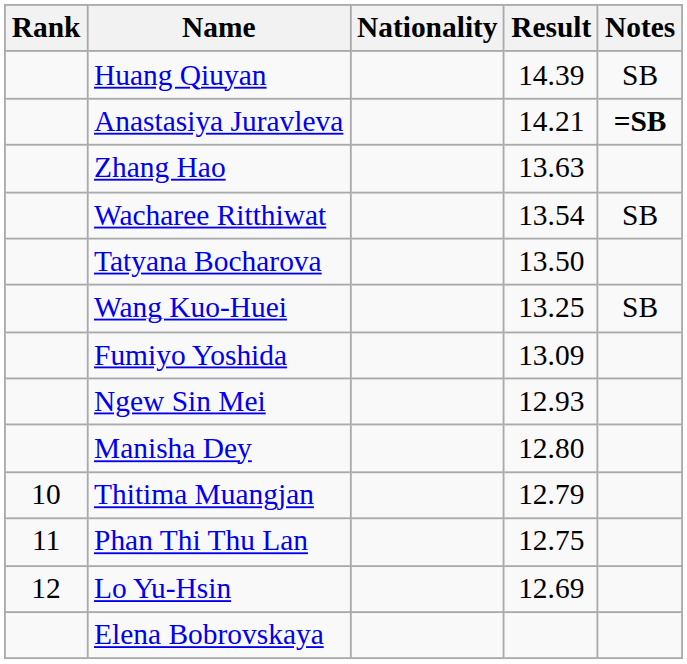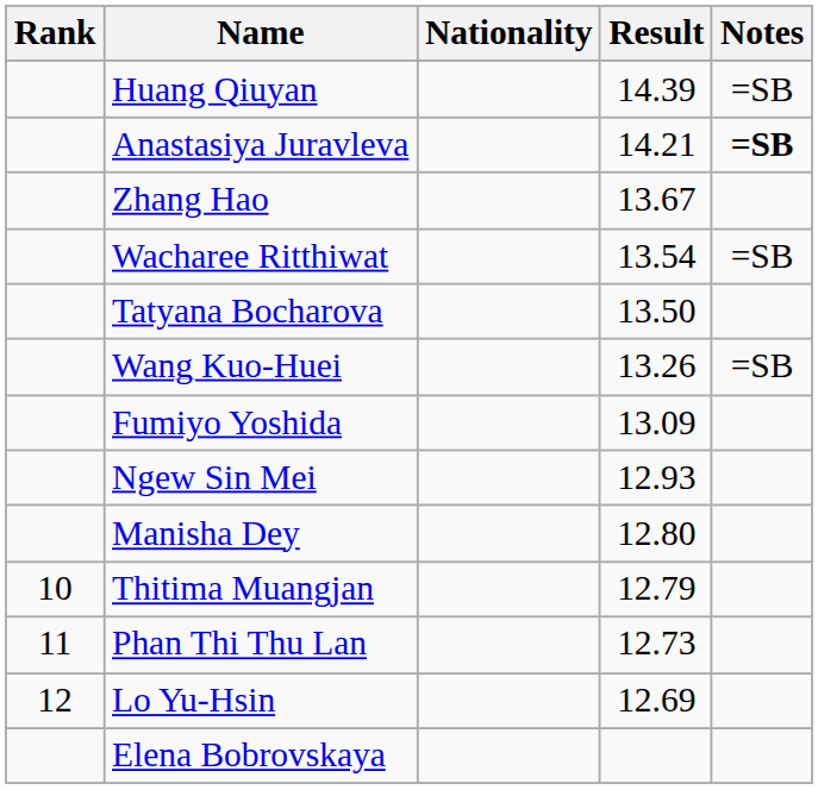 <table class="wikitable sortable" style="text-align:center">
 <tr>
 <th>Rank</th>
 <th>Name</th>
 <th>Nationality</th>
 <th>Result</th>
 <th>Notes</th>
 </tr>
 <tr>
 <td></td>
 <td align=left><a href='#'>Huang Qiuyan</a></td>
 <td align=left></td>
 <td>14.39</td>
-<td>SB</td>
+<td>=SB</td>
 </tr>
 <tr>
 <td></td>
 <td align=left><a href='#'>Anastasiya Juravleva</a></td>
 <td align=left></td>
 <td>14.21</td>
 <td><strong>=SB</strong></td>
 </tr>
 <tr>
 <td></td>
 <td align=left><a href='#'>Zhang Hao</a></td>
 <td align=left></td>
-<td>13.63</td>
+<td>13.67</td>
 <td></td>
 </tr>
 <tr>
 <td></td>
 <td align=left><a href='#'>Wacharee Ritthiwat</a></td>
 <td align=left></td>
 <td>13.54</td>
-<td>SB</td>
+<td>=SB</td>
 </tr>
 <tr>
 <td></td>
 <td align=left><a href='#'>Tatyana Bocharova</a></td>
 <td align=left></td>
 <td>13.50</td>
 <td></td>
 </tr>
 <tr>
 <td></td>
 <td align=left><a href='#'>Wang Kuo-Huei</a></td>
 <td align=left></td>
-<td>13.25</td>
-<td>SB</td>
+<td>13.26</td>
+<td>=SB</td>
 </tr>
 <tr>
 <td></td>
 <td align=left><a href='#'>Fumiyo Yoshida</a></td>
 <td align=left></td>
 <td>13.09</td>
 <td></td>
 </tr>
 <tr>
 <td></td>
 <td align=left><a href='#'>Ngew Sin Mei</a></td>
 <td align=left></td>
 <td>12.93</td>
 <td></td>
 </tr>
 <tr>
 <td></td>
 <td align=left><a href='#'>Manisha Dey</a></td>
 <td align=left></td>
 <td>12.80</td>
 <td></td>
 </tr>
 <tr>
 <td>10</td>
 <td align=left><a href='#'>Thitima Muangjan</a></td>
 <td align=left></td>
 <td>12.79</td>
 <td></td>
 </tr>
 <tr>
 <td>11</td>
 <td align=left><a href='#'>Phan Thi Thu Lan</a></td>
 <td align=left></td>
-<td>12.75</td>
+<td>12.73</td>
 <td></td>
 </tr>
 <tr>
 <td>12</td>
 <td align=left><a href='#'>Lo Yu-Hsin</a></td>
 <td align=left></td>
 <td>12.69</td>
 <td></td>
 </tr>
 <tr>
 <td></td>
 <td align=left><a href='#'>Elena Bobrovskaya</a></td>
 <td align=left></td>
 <td></td>
 <td></td>
 </tr>
 </table>
